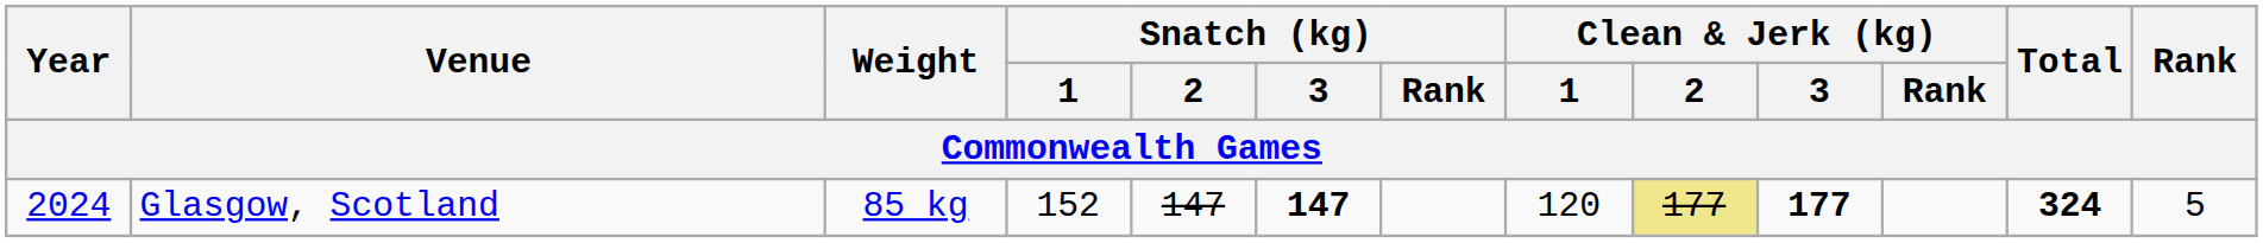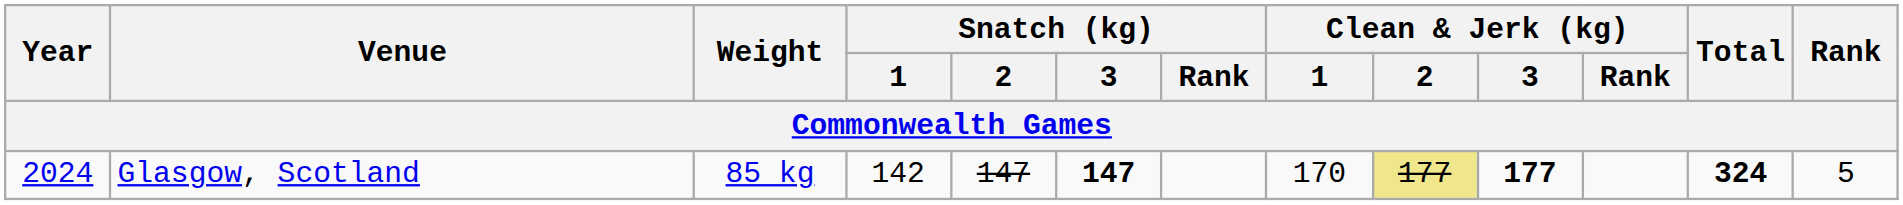 <table class = "wikitable" style="text-align:center;">
 <tr>
 <th rowspan=2 width=40>Year</th>
 <th rowspan=2 width=250>Venue</th>
 <th rowspan=2 width=60>Weight</th>
 <th colspan=4>Snatch (kg)</th>
 <th colspan=4>Clean & Jerk (kg)</th>
 <th rowspan=2 width=40>Total</th>
 <th rowspan=2 width=40>Rank</th>
 </tr>
 <tr>
 <th width=40>1</th>
 <th width=40>2</th>
 <th width=40>3</th>
 <th width=40>Rank</th>
 <th width=40>1</th>
 <th width=40>2</th>
 <th width=40>3</th>
 <th width=40>Rank</th>
 </tr>
 <tr>
 <th colspan=13><a href='#'>Commonwealth Games</a></th>
 </tr>
 <tr>
 <td><a href='#'>2024</a></td>
 <td align=left> <a href='#'>Glasgow</a>, <a href='#'>Scotland</a></td>
 <td><a href='#'>85 kg</a></td>
-<td>152</td>
+<td>142</td>
 <td><s>147</s></td>
 <td><strong>147</strong></td>
 <td></td>
-<td>120</td>
+<td>170</td>
 <td style="background: khaki;"><s>177</s></td>
 <td><strong>177</strong></td>
 <td></td>
 <td><strong>324</strong></td>
 <td>5</td>
 </tr>
 </table>
